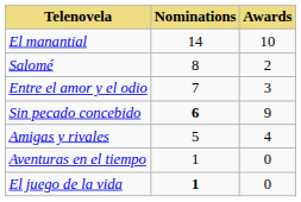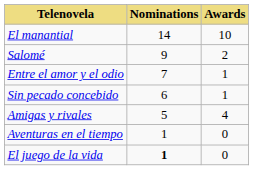 <table class="wikitable sortable" style="margin:1em auto;">
 <tr>
 <th style="background-color:#EEDD82;">Telenovela</th>
 <th style="background-color:#EEDD82;">Nominations</th>
 <th style="background-color:#EEDD82;">Awards</th>
 </tr>
 <tr>
 <td><em><a href='#'>El manantial</a></em></td>
 <td style="text-align:center;">14</td>
 <td style="text-align:center;">10</td>
 </tr>
 <tr>
 <td><em><a href='#'>Salomé</a></em></td>
-<td style="text-align:center;">8</td>
+<td style="text-align:center;">9</td>
 <td style="text-align:center;">2</td>
 </tr>
 <tr>
 <td><em><a href='#'>Entre el amor y el odio</a></em></td>
 <td style="text-align:center;">7</td>
-<td style="text-align:center;">3</td>
+<td style="text-align:center;">1</td>
 </tr>
 <tr>
 <td><em><a href='#'>Sin pecado concebido</a></em></td>
-<td style="text-align:center;"><strong>6</strong></td>
-<td style="text-align:center;">9</td>
+<td style="text-align:center;">6</td>
+<td style="text-align:center;">1</td>
 </tr>
 <tr>
 <td><em><a href='#'>Amigas y rivales</a></em></td>
 <td style="text-align:center;">5</td>
 <td style="text-align:center;">4</td>
 </tr>
 <tr>
 <td><em><a href='#'>Aventuras en el tiempo</a></em></td>
 <td style="text-align:center;">1</td>
 <td style="text-align:center;">0</td>
 </tr>
 <tr>
 <td><em><a href='#'>El juego de la vida</a></em></td>
 <td style="text-align:center;"><strong>1</strong></td>
 <td style="text-align:center;">0</td>
 </tr>
 </table>
